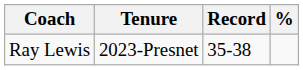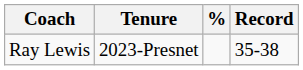 <table class="wikitable">
 <tr>
 <th>Coach</th>
 <th>Tenure</th>
+<th>%</th>
 <th>Record</th>
-<th>%</th>
 </tr>
 <tr>
 <td>Ray Lewis</td>
 <td>2023-Presnet</td>
+<td></td>
 <td>35-38</td>
-<td></td>
 </tr>
 </table>
